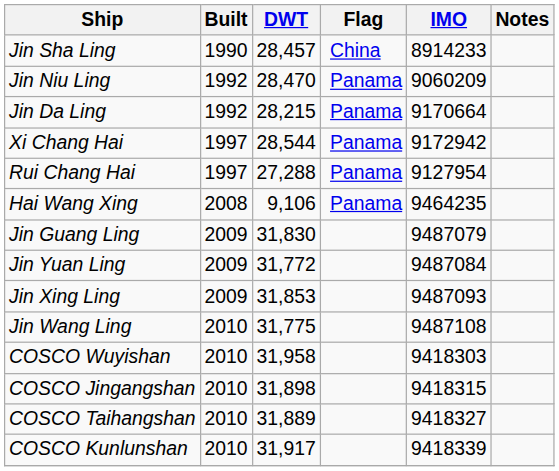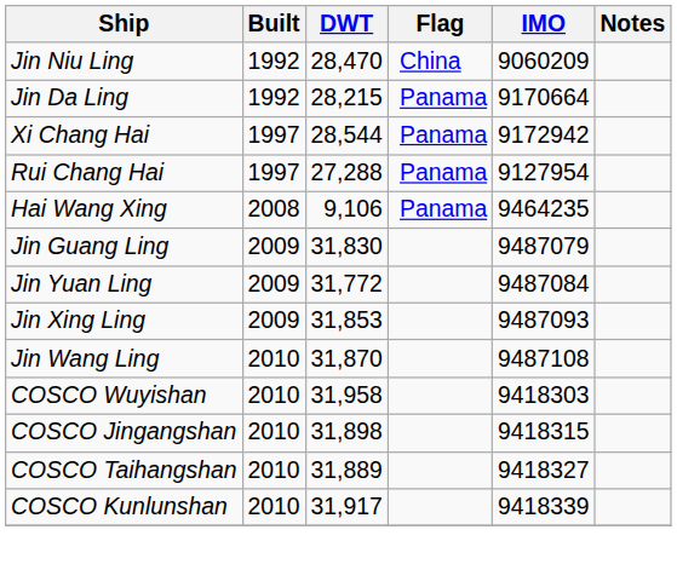 <table class="wikitable">
 <tr>
 <th>Ship</th>
 <th>Built</th>
 <th><a href='#'>DWT</a></th>
 <th>Flag</th>
 <th><a href='#'>IMO</a></th>
 <th>Notes</th>
 </tr>
 <tr>
-<td><em>Jin Sha Ling</em></td>
-<td>1990</td>
-<td align=right>28,457</td>
-<td> <a href='#'>China</a></td>
-<td>8914233</td>
-<td></td>
-</tr>
-<tr>
 <td><em>Jin Niu Ling</em></td>
 <td>1992</td>
 <td align=right>28,470</td>
-<td> <a href='#'>Panama</a></td>
+<td> <a href='#'>China</a></td>
 <td>9060209</td>
 <td></td>
 </tr>
 <tr>
 <td><em>Jin Da Ling</em></td>
 <td>1992</td>
 <td align=right>28,215</td>
 <td> <a href='#'>Panama</a></td>
 <td>9170664</td>
 <td></td>
 </tr>
 <tr>
 <td><em>Xi Chang Hai</em></td>
 <td>1997</td>
 <td align=right>28,544</td>
 <td> <a href='#'>Panama</a></td>
 <td>9172942</td>
 <td></td>
 </tr>
 <tr>
 <td><em>Rui Chang Hai</em></td>
 <td>1997</td>
 <td align=right>27,288</td>
 <td> <a href='#'>Panama</a></td>
 <td>9127954</td>
 <td></td>
 </tr>
 <tr>
 <td><em>Hai Wang Xing</em></td>
 <td>2008</td>
 <td align=right>9,106</td>
 <td> <a href='#'>Panama</a></td>
 <td>9464235</td>
 <td></td>
 </tr>
 <tr>
 <td><em>Jin Guang Ling</em></td>
 <td>2009</td>
 <td align=right>31,830</td>
 <td></td>
 <td>9487079</td>
 <td></td>
 </tr>
 <tr>
 <td><em>Jin Yuan Ling</em></td>
 <td>2009</td>
 <td align=right>31,772</td>
 <td></td>
 <td>9487084</td>
 <td></td>
 </tr>
 <tr>
 <td><em>Jin Xing Ling</em></td>
 <td>2009</td>
 <td align=right>31,853</td>
 <td></td>
 <td>9487093</td>
 <td></td>
 </tr>
 <tr>
 <td><em>Jin Wang Ling</em></td>
 <td>2010</td>
-<td align=right>31,775</td>
+<td align=right>31,870</td>
 <td></td>
 <td>9487108</td>
 <td></td>
 </tr>
 <tr>
 <td><em>COSCO Wuyishan</em></td>
 <td>2010</td>
 <td align=right>31,958</td>
 <td></td>
 <td>9418303</td>
 <td></td>
 </tr>
 <tr>
 <td><em>COSCO Jingangshan</em></td>
 <td>2010</td>
 <td align=right>31,898</td>
 <td></td>
 <td>9418315</td>
 <td></td>
 </tr>
 <tr>
 <td><em>COSCO Taihangshan</em></td>
 <td>2010</td>
 <td align=right>31,889</td>
 <td></td>
 <td>9418327</td>
 <td></td>
 </tr>
 <tr>
 <td><em>COSCO Kunlunshan</em></td>
 <td>2010</td>
 <td align=right>31,917</td>
 <td></td>
 <td>9418339</td>
 <td></td>
 </tr>
 <tr>
 </tr>
 </table>
